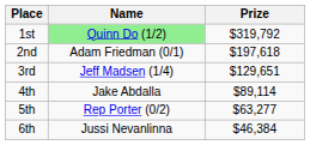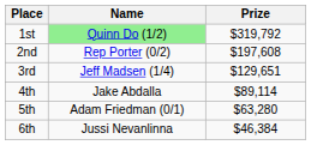 <table class="wikitable">
 <tr>
 <th width="50">Place</th>
 <th width="200">Name</th>
 <th width="125">Prize</th>
 </tr>
 <tr>
 <td align = "center">1st</td>
 <td align = "center" style="background: lightgreen;"><a href='#'>Quinn Do</a> (1/2)</td>
 <td align = "center">$319,792</td>
 </tr>
 <tr>
 <td align = "center">2nd</td>
-<td align = "center">Adam Friedman (0/1)</td>
-<td align = "center">$197,618</td>
+<td align = "center"><a href='#'>Rep Porter</a> (0/2)</td>
+<td align = "center">$197,608</td>
 </tr>
 <tr>
 <td align = "center">3rd</td>
 <td align = "center"><a href='#'>Jeff Madsen</a> (1/4)</td>
 <td align = "center">$129,651</td>
 </tr>
 <tr>
 <td align = "center">4th</td>
 <td align = "center">Jake Abdalla</td>
 <td align = "center">$89,114</td>
 </tr>
 <tr>
 <td align = "center">5th</td>
-<td align = "center"><a href='#'>Rep Porter</a> (0/2)</td>
-<td align = "center">$63,277</td>
+<td align = "center">Adam Friedman (0/1)</td>
+<td align = "center">$63,280</td>
 </tr>
 <tr>
 <td align = "center">6th</td>
 <td align = "center">Jussi Nevanlinna</td>
 <td align = "center">$46,384</td>
 </tr>
 </table>
